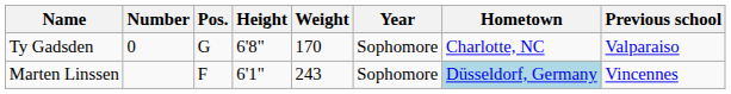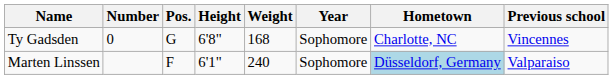 <table class="wikitable sortable" border="1">
 <tr>
 <th>Name</th>
 <th>Number</th>
 <th>Pos.</th>
 <th>Height</th>
 <th>Weight</th>
 <th>Year</th>
 <th>Hometown</th>
 <th class="unsortable">Previous school</th>
 </tr>
 <tr>
 <td>Ty Gadsden</td>
 <td>0</td>
 <td>G</td>
 <td>6'8"</td>
-<td>170</td>
+<td>168</td>
 <td>Sophomore</td>
 <td><a href='#'>Charlotte, NC</a></td>
-<td><a href='#'>Valparaiso</a></td>
+<td><a href='#'>Vincennes</a></td>
 </tr>
 <tr>
 <td>Marten Linssen</td>
 <td></td>
 <td>F</td>
 <td>6'1"</td>
-<td>243</td>
+<td>240</td>
 <td>Sophomore</td>
 <td style="background: lightblue;"><a href='#'>Düsseldorf, Germany</a></td>
-<td><a href='#'>Vincennes</a></td>
+<td><a href='#'>Valparaiso</a></td>
 </tr>
 </table>
